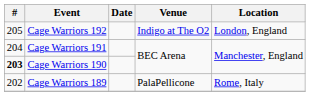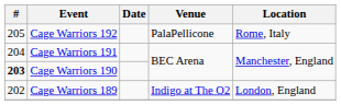 <table id="Scheduled events" class="sortable wikitable succession-box" style="font-size:90%; ">
 <tr>
 <th scope="col">#</th>
 <th scope="col">Event</th>
 <th scope="col">Date</th>
 <th scope="col">Venue</th>
 <th scope="col">Location</th>
 </tr>
 <tr>
 <td align=center>205</td>
 <td><a href='#'>Cage Warriors 192</a></td>
 <td></td>
-<td><a href='#'>Indigo at The O2</a></td>
-<td><a href='#'>London</a>, England</td>
+<td>PalaPellicone</td>
+<td><a href='#'>Rome</a>, Italy</td>
 </tr>
 <tr>
 <td align=center>204</td>
 <td><a href='#'>Cage Warriors 191</a></td>
 <td></td>
 <td rowspan=2>BEC Arena</td>
 <td rowspan=2><a href='#'>Manchester</a>, England</td>
 </tr>
 <tr>
 <td align=center><strong>203</strong></td>
 <td><a href='#'>Cage Warriors 190</a></td>
 <td></td>
 </tr>
 <tr>
 <td align=center>202</td>
 <td><a href='#'>Cage Warriors 189</a></td>
 <td></td>
-<td>PalaPellicone</td>
-<td><a href='#'>Rome</a>, Italy</td>
+<td><a href='#'>Indigo at The O2</a></td>
+<td><a href='#'>London</a>, England</td>
 </tr>
 <tr>
 </tr>
 </table>
